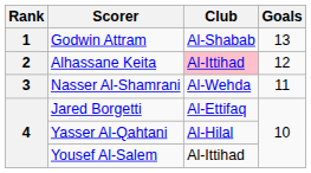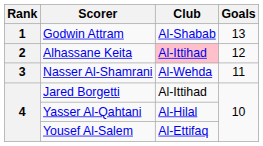 <table class="wikitable" style="text-align:center">
 <tr>
 <th>Rank</th>
 <th>Scorer</th>
 <th>Club</th>
 <th>Goals </th>
 </tr>
 <tr>
 <th>1</th>
 <td align="left"> <a href='#'>Godwin Attram</a></td>
 <td align="left"><a href='#'>Al-Shabab</a></td>
 <td>13</td>
 </tr>
 <tr>
 <th>2</th>
 <td align="left"> <a href='#'>Alhassane Keita</a></td>
 <td align="left" style="background: pink;"><a href='#'>Al-Ittihad</a></td>
 <td>12</td>
 </tr>
 <tr>
 <th>3</th>
 <td align="left"> <a href='#'>Nasser Al-Shamrani</a></td>
 <td align="left"><a href='#'>Al-Wehda</a></td>
 <td>11</td>
 </tr>
 <tr>
 <th rowspan="3">4</th>
 <td align="left"> <a href='#'>Jared Borgetti</a></td>
-<td align="left"><a href='#'>Al-Ettifaq</a></td>
+<td align="left">Al-Ittihad</td>
 <td rowspan=3>10</td>
 </tr>
 <tr>
 <td align="left"> <a href='#'>Yasser Al-Qahtani</a></td>
 <td align="left"><a href='#'>Al-Hilal</a></td>
 </tr>
 <tr>
 <td align="left"> <a href='#'>Yousef Al-Salem</a></td>
-<td align="left">Al-Ittihad</td>
+<td align="left"><a href='#'>Al-Ettifaq</a></td>
 </tr>
 </table>
